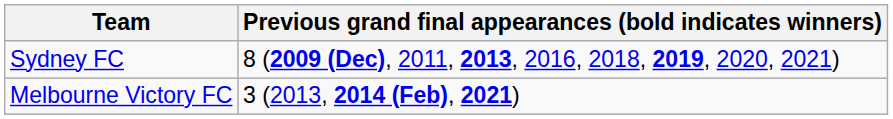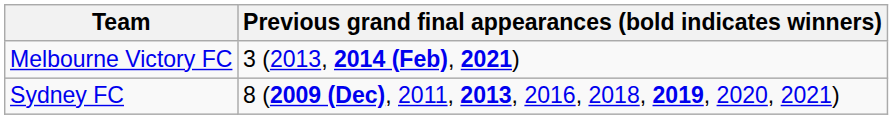 <table class="wikitable">
 <tr>
 <th>Team</th>
 <th>Previous grand final appearances (bold indicates winners)</th>
 </tr>
 <tr>
+<td><a href='#'>Melbourne Victory FC</a></td>
+<td>3 (<a href='#'>2013</a>, <a href='#'><strong>2014 (Feb)</strong></a>, <a href='#'><strong>2021</strong></a>)</td>
+</tr>
+<tr>
 <td><a href='#'>Sydney FC</a></td>
 <td>8 (<a href='#'><strong>2009 (Dec)</strong></a>, <a href='#'>2011</a>, <a href='#'><strong>2013</strong></a>, <a href='#'>2016</a>, <a href='#'>2018</a>, <a href='#'><strong>2019</strong></a>, <a href='#'>2020</a>, <a href='#'>2021</a>)</td>
 </tr>
-<tr>
-<td><a href='#'>Melbourne Victory FC</a></td>
-<td>3 (<a href='#'>2013</a>, <a href='#'><strong>2014 (Feb)</strong></a>, <a href='#'><strong>2021</strong></a>)</td>
-</tr>
 </table>
